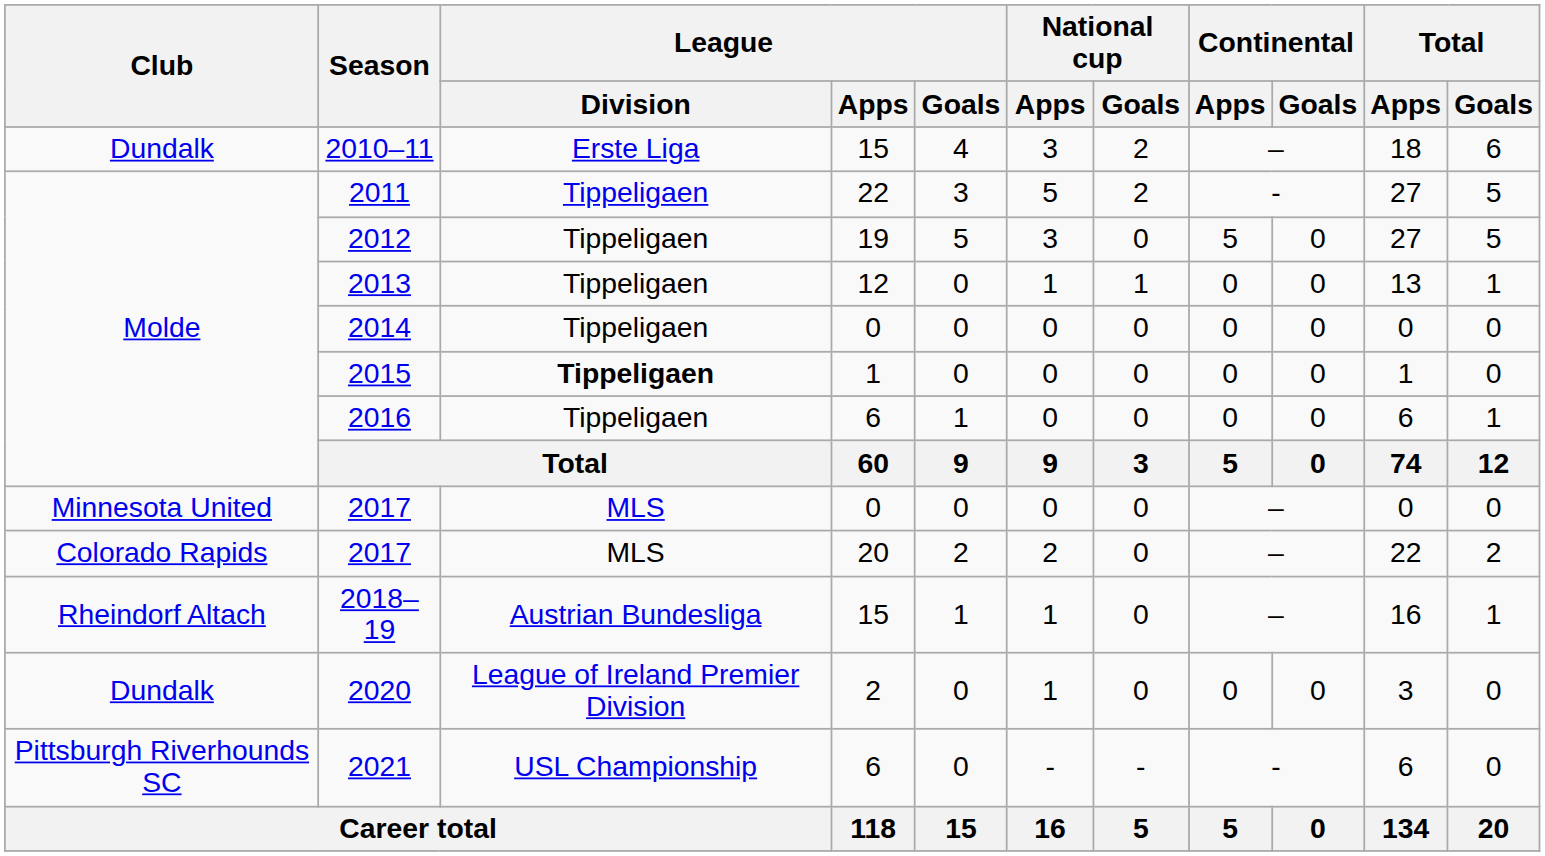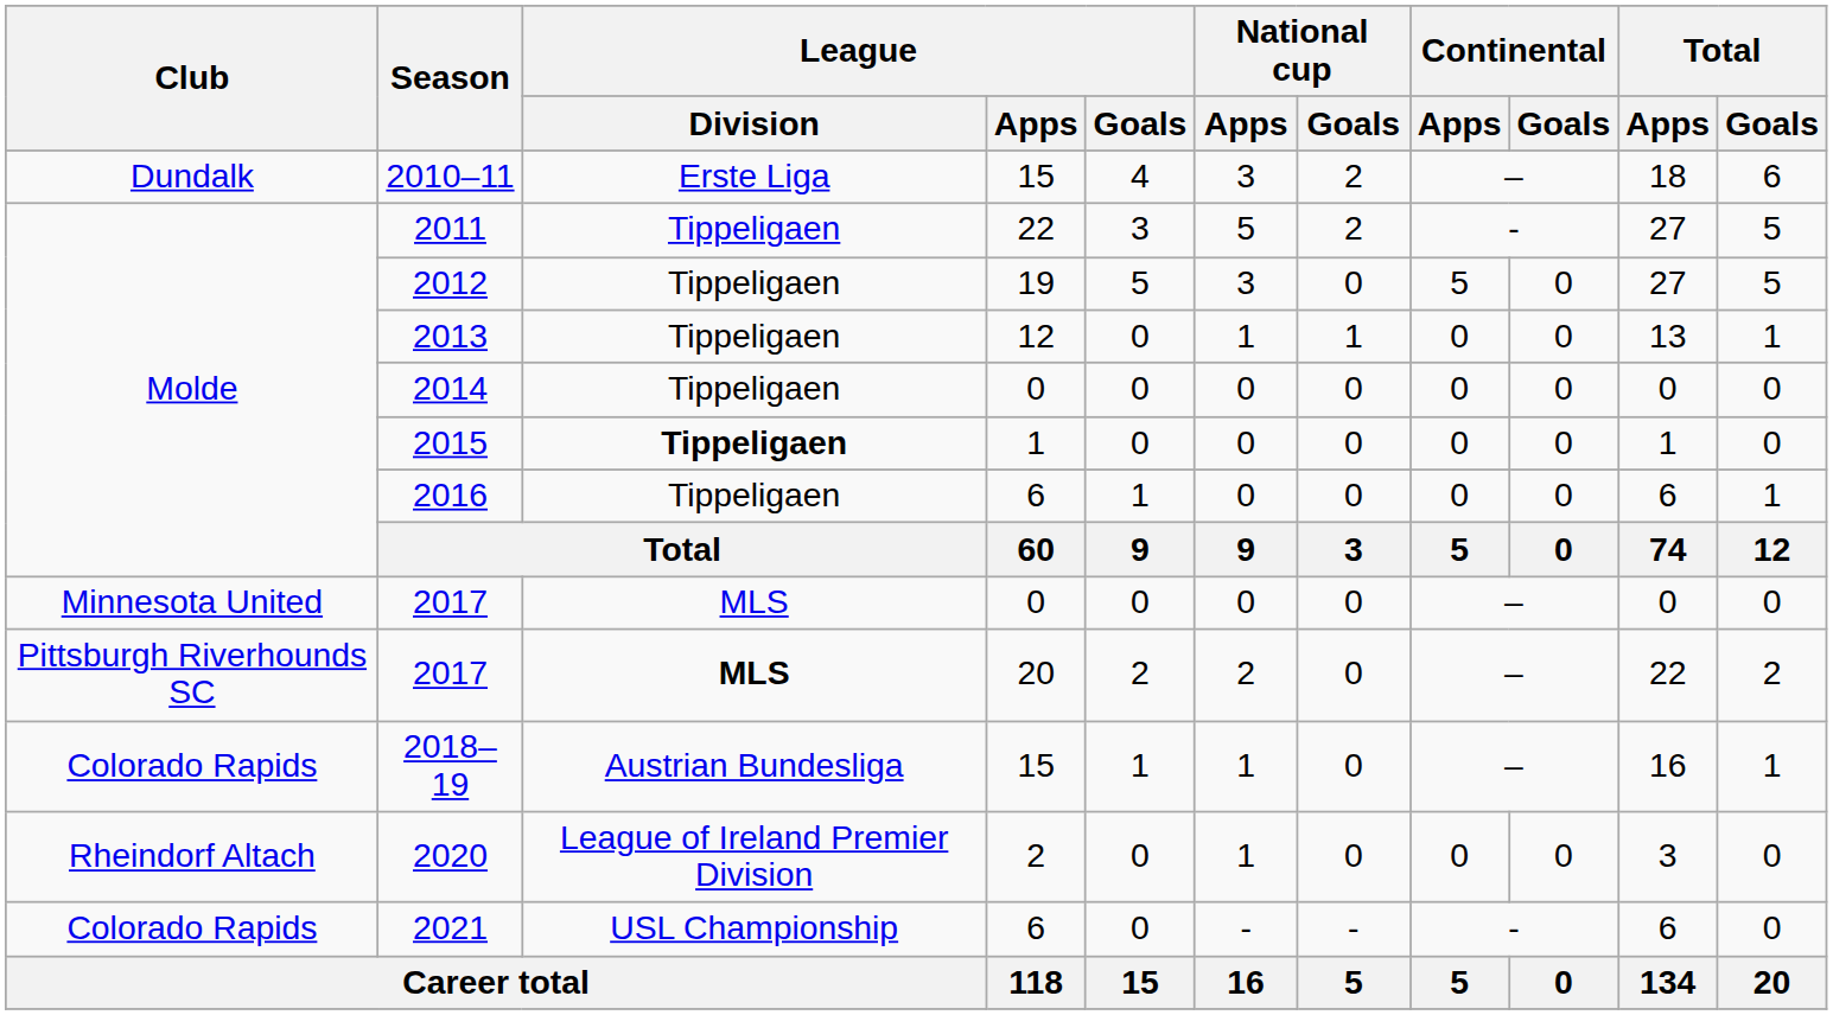 <table class="wikitable" style="text-align: center">
 <tr>
 <th rowspan="2">Club</th>
 <th rowspan="2">Season</th>
 <th colspan="3">League</th>
 <th colspan="2">National cup</th>
 <th colspan="2">Continental</th>
 <th colspan="2">Total</th>
 </tr>
 <tr>
 <th>Division</th>
 <th>Apps</th>
 <th>Goals</th>
 <th>Apps</th>
 <th>Goals</th>
 <th>Apps</th>
 <th>Goals</th>
 <th>Apps</th>
 <th>Goals</th>
 </tr>
 <tr>
 <td><a href='#'>Dundalk</a></td>
 <td><a href='#'>2010–11</a></td>
 <td><a href='#'>Erste Liga</a></td>
 <td>15</td>
 <td>4</td>
 <td>3</td>
 <td>2</td>
 <td colspan="2">–</td>
 <td>18</td>
 <td>6</td>
 </tr>
 <tr>
 <td rowspan="7"><a href='#'>Molde</a></td>
 <td><a href='#'>2011</a></td>
 <td><a href='#'>Tippeligaen</a></td>
 <td>22</td>
 <td>3</td>
 <td>5</td>
 <td>2</td>
 <td colspan="2">-</td>
 <td>27</td>
 <td>5</td>
 </tr>
 <tr>
 <td><a href='#'>2012</a></td>
 <td>Tippeligaen</td>
 <td>19</td>
 <td>5</td>
 <td>3</td>
 <td>0</td>
 <td>5</td>
 <td>0</td>
 <td>27</td>
 <td>5</td>
 </tr>
 <tr>
 <td><a href='#'>2013</a></td>
 <td>Tippeligaen</td>
 <td>12</td>
 <td>0</td>
 <td>1</td>
 <td>1</td>
 <td>0</td>
 <td>0</td>
 <td>13</td>
 <td>1</td>
 </tr>
 <tr>
 <td><a href='#'>2014</a></td>
 <td>Tippeligaen</td>
 <td>0</td>
 <td>0</td>
 <td>0</td>
 <td>0</td>
 <td>0</td>
 <td>0</td>
 <td>0</td>
 <td>0</td>
 </tr>
 <tr>
 <td><a href='#'>2015</a></td>
 <td><strong>Tippeligaen</strong></td>
 <td>1</td>
 <td>0</td>
 <td>0</td>
 <td>0</td>
 <td>0</td>
 <td>0</td>
 <td>1</td>
 <td>0</td>
 </tr>
 <tr>
 <td><a href='#'>2016</a></td>
 <td>Tippeligaen</td>
 <td>6</td>
 <td>1</td>
 <td>0</td>
 <td>0</td>
 <td>0</td>
 <td>0</td>
 <td>6</td>
 <td>1</td>
 </tr>
 <tr>
 <th colspan="2">Total</th>
 <th>60</th>
 <th>9</th>
 <th>9</th>
 <th>3</th>
 <th>5</th>
 <th>0</th>
 <th>74</th>
 <th>12</th>
 </tr>
 <tr>
 <td><a href='#'>Minnesota United</a></td>
 <td><a href='#'>2017</a></td>
 <td><a href='#'>MLS</a></td>
 <td>0</td>
 <td>0</td>
 <td>0</td>
 <td>0</td>
 <td colspan="2">–</td>
 <td>0</td>
 <td>0</td>
 </tr>
 <tr>
-<td><a href='#'>Colorado Rapids</a></td>
+<td><a href='#'>Pittsburgh Riverhounds SC</a></td>
 <td><a href='#'>2017</a></td>
-<td>MLS</td>
+<td><strong>MLS</strong></td>
 <td>20</td>
 <td>2</td>
 <td>2</td>
 <td>0</td>
 <td colspan="2">–</td>
 <td>22</td>
 <td>2</td>
 </tr>
 <tr>
-<td><a href='#'>Rheindorf Altach</a></td>
+<td><a href='#'>Colorado Rapids</a></td>
 <td><a href='#'>2018–19</a></td>
 <td><a href='#'>Austrian Bundesliga</a></td>
 <td>15</td>
 <td>1</td>
 <td>1</td>
 <td>0</td>
 <td colspan="2">–</td>
 <td>16</td>
 <td>1</td>
 </tr>
 <tr>
-<td><a href='#'>Dundalk</a></td>
+<td><a href='#'>Rheindorf Altach</a></td>
 <td><a href='#'>2020</a></td>
 <td><a href='#'>League of Ireland Premier Division</a></td>
 <td>2</td>
 <td>0</td>
 <td>1</td>
 <td>0</td>
 <td>0</td>
 <td>0</td>
 <td>3</td>
 <td>0</td>
 </tr>
 <tr>
-<td><a href='#'>Pittsburgh Riverhounds SC</a></td>
+<td><a href='#'>Colorado Rapids</a></td>
 <td><a href='#'>2021</a></td>
 <td><a href='#'>USL Championship</a></td>
 <td>6</td>
 <td>0</td>
 <td>-</td>
 <td>-</td>
 <td colspan="2">-</td>
 <td>6</td>
 <td>0</td>
 </tr>
 <tr>
 <th colspan="3">Career total</th>
 <th>118</th>
 <th>15</th>
 <th>16</th>
 <th>5</th>
 <th>5</th>
 <th>0</th>
 <th>134</th>
 <th>20</th>
 </tr>
 </table>
